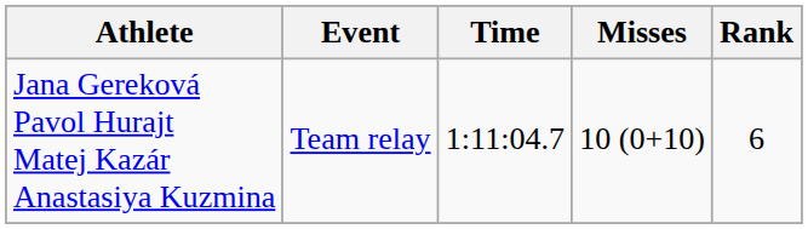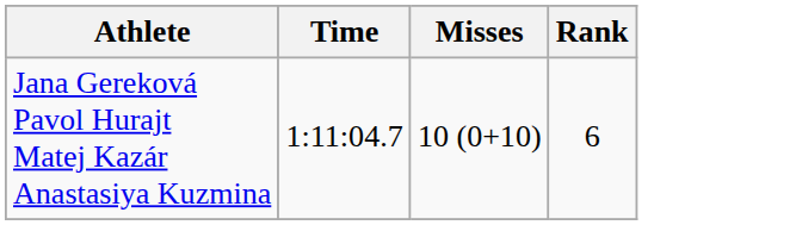 <table class="wikitable" style="font-size:90%">
 <tr>
 <th>Athlete</th>
-<th>Event</th>
 <th>Time</th>
 <th>Misses</th>
 <th>Rank</th>
 </tr>
 <tr align=center>
 <td align=left><a href='#'>Jana Gereková</a><br><a href='#'>Pavol Hurajt</a><br><a href='#'>Matej Kazár</a><br><a href='#'>Anastasiya Kuzmina</a></td>
-<td align=left><a href='#'>Team relay</a></td>
 <td>1:11:04.7</td>
 <td>10 (0+10)</td>
 <td>6</td>
 </tr>
 </table>
